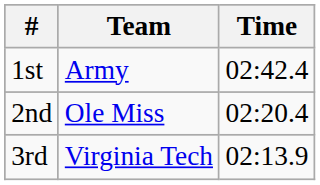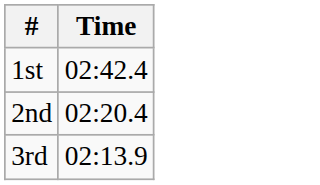 <table class="wikitable">
 <tr>
 <th>#</th>
-<th>Team</th>
 <th>Time</th>
 </tr>
 <tr>
 <td>1st</td>
-<td><a href='#'>Army</a></td>
 <td>02:42.4</td>
 </tr>
 <tr>
 <td>2nd</td>
-<td><a href='#'>Ole Miss</a></td>
 <td>02:20.4</td>
 </tr>
 <tr>
 <td>3rd</td>
-<td><a href='#'>Virginia Tech</a></td>
 <td>02:13.9</td>
 </tr>
 </table>
